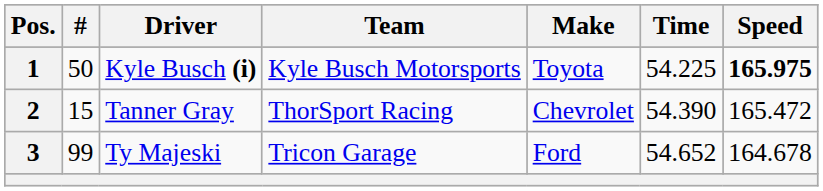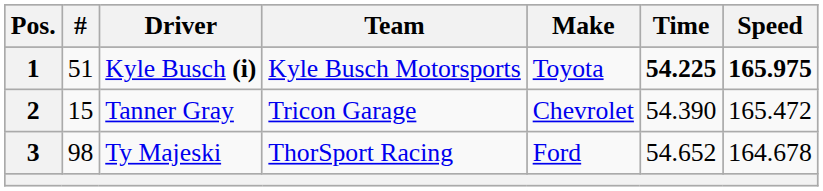 <table class="wikitable" style="font-size:95%">
 <tr>
 <th>Pos.</th>
 <th>#</th>
 <th>Driver</th>
 <th>Team</th>
 <th>Make</th>
 <th>Time</th>
 <th>Speed</th>
 </tr>
 <tr>
 <th>1</th>
-<td>50</td>
+<td>51</td>
 <td><a href='#'>Kyle Busch</a> <strong>(i)</strong></td>
 <td><a href='#'>Kyle Busch Motorsports</a></td>
 <td><a href='#'>Toyota</a></td>
-<td>54.225</td>
+<td><strong>54.225</strong></td>
 <td><strong>165.975</strong></td>
 </tr>
 <tr>
 <th>2</th>
 <td>15</td>
 <td><a href='#'>Tanner Gray</a></td>
-<td><a href='#'>ThorSport Racing</a></td>
+<td><a href='#'>Tricon Garage</a></td>
 <td><a href='#'>Chevrolet</a></td>
 <td>54.390</td>
 <td>165.472</td>
 </tr>
 <tr>
 <th>3</th>
-<td>99</td>
+<td>98</td>
 <td><a href='#'>Ty Majeski</a></td>
-<td><a href='#'>Tricon Garage</a></td>
+<td><a href='#'>ThorSport Racing</a></td>
 <td><a href='#'>Ford</a></td>
 <td>54.652</td>
 <td>164.678</td>
 </tr>
 <tr>
 <th colspan="7"></th>
 </tr>
 </table>
